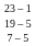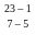 <table style="text-align:center">
 <tr>
 <th width=200></th>
 <th width=100></th>
 <th width=200></th>
 </tr>
 <tr>
 <td align=right><strong></strong></td>
 <td>23 – 1</td>
 <td align=left></td>
 </tr>
 <tr>
 <td align=right><strong></strong></td>
-<td>19 – 5</td>
-<td align=left></td>
-</tr>
-<tr>
-<td align=right><strong></strong></td>
 <td>7 – 5</td>
 <td align=left></td>
 </tr>
 </table>
